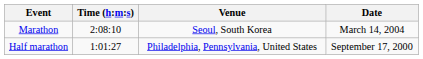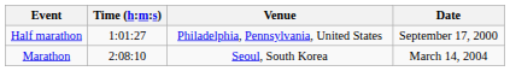 <table class="wikitable" style=" text-align:center; font-size:95%;" width="70%">
 <tr>
 <th>Event</th>
 <th>Time (<a href='#'>h</a>:<a href='#'>m</a>:<a href='#'>s</a>)</th>
 <th>Venue</th>
 <th>Date</th>
 </tr>
 <tr>
+<td><a href='#'>Half marathon</a></td>
+<td>1:01:27</td>
+<td><a href='#'>Philadelphia</a>, <a href='#'>Pennsylvania</a>, United States</td>
+<td>September 17, 2000</td>
+</tr>
+<tr>
 <td><a href='#'>Marathon</a></td>
 <td>2:08:10</td>
 <td><a href='#'>Seoul</a>, South Korea</td>
 <td>March 14, 2004</td>
 </tr>
-<tr>
-<td><a href='#'>Half marathon</a></td>
-<td>1:01:27</td>
-<td><a href='#'>Philadelphia</a>, <a href='#'>Pennsylvania</a>, United States</td>
-<td>September 17, 2000</td>
-</tr>
 </table>
